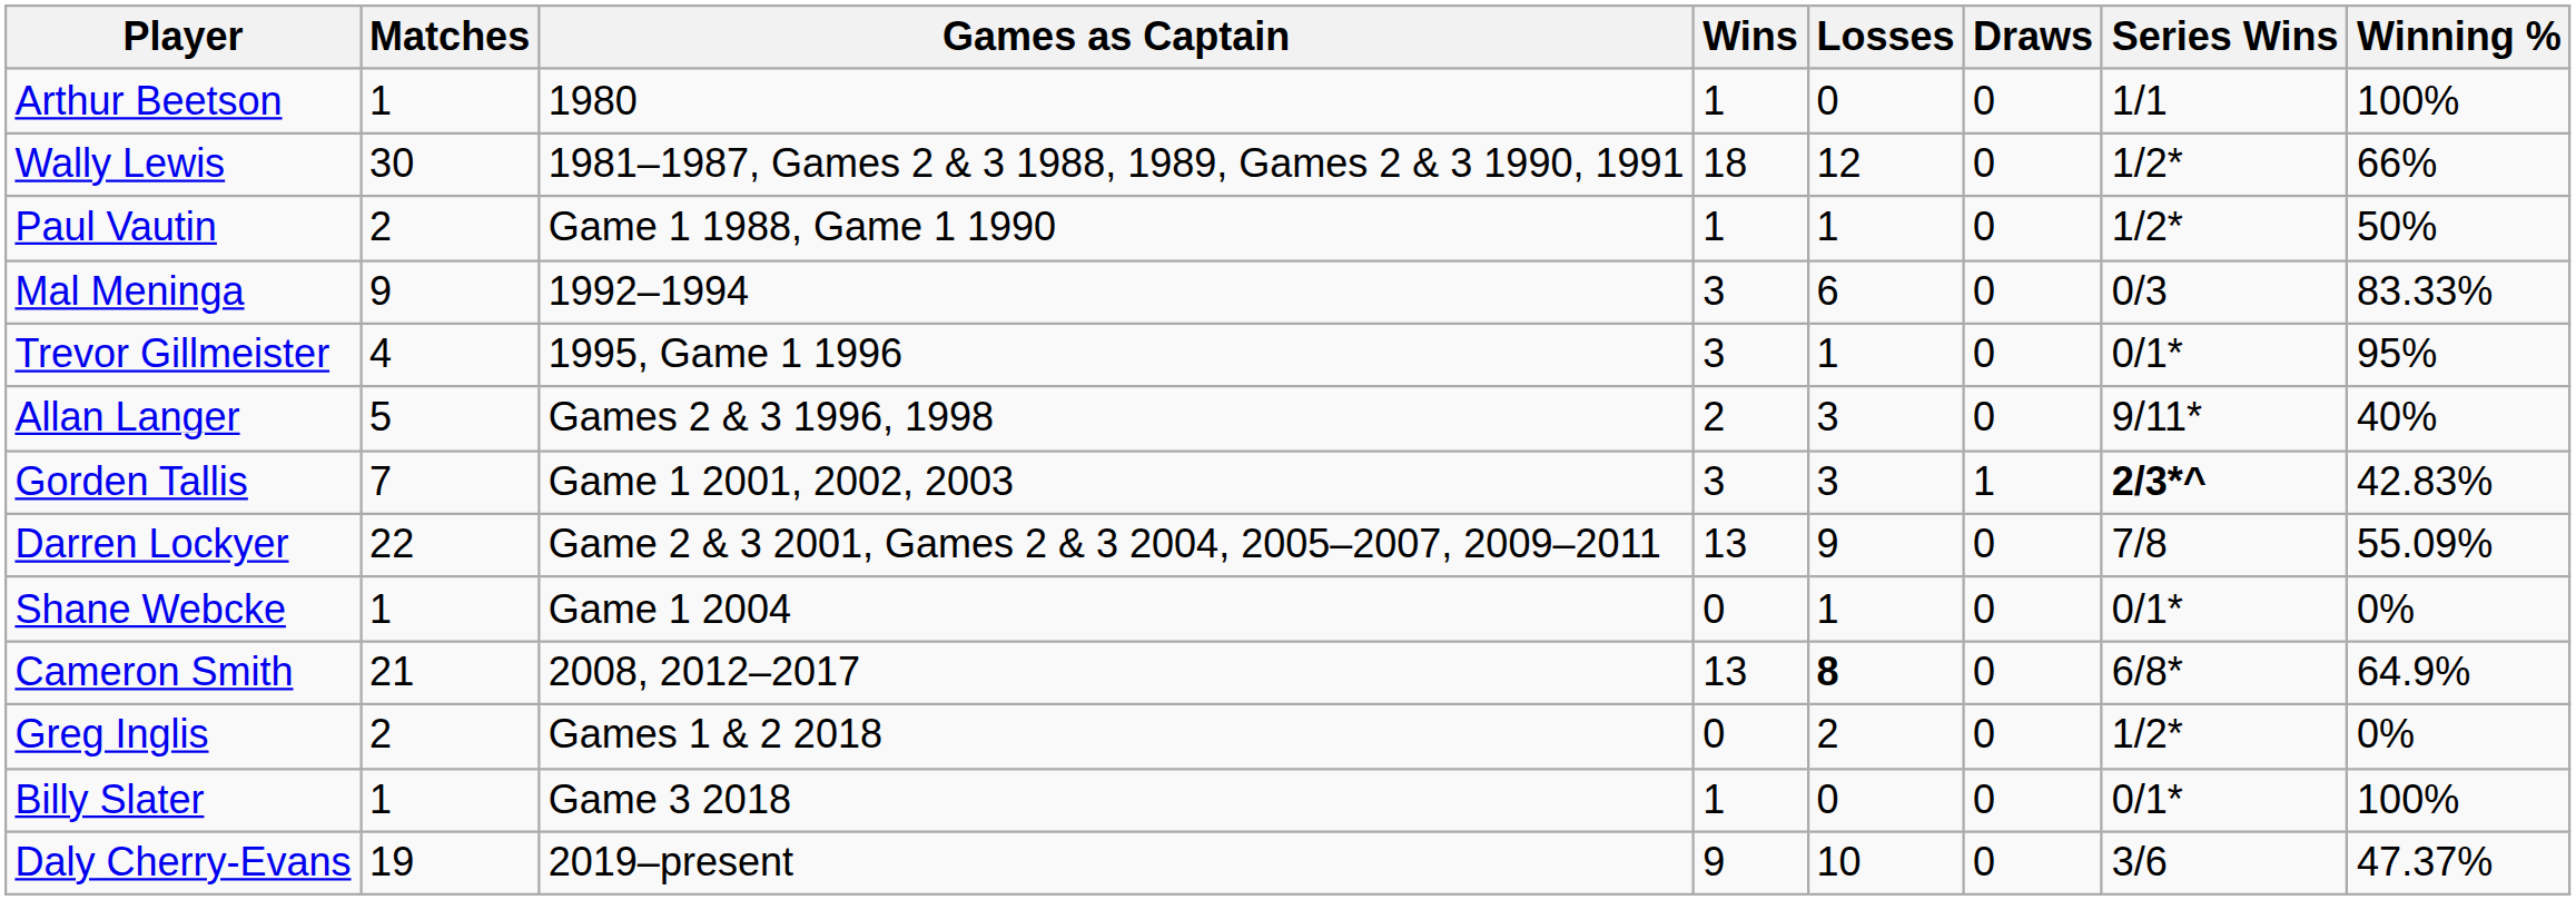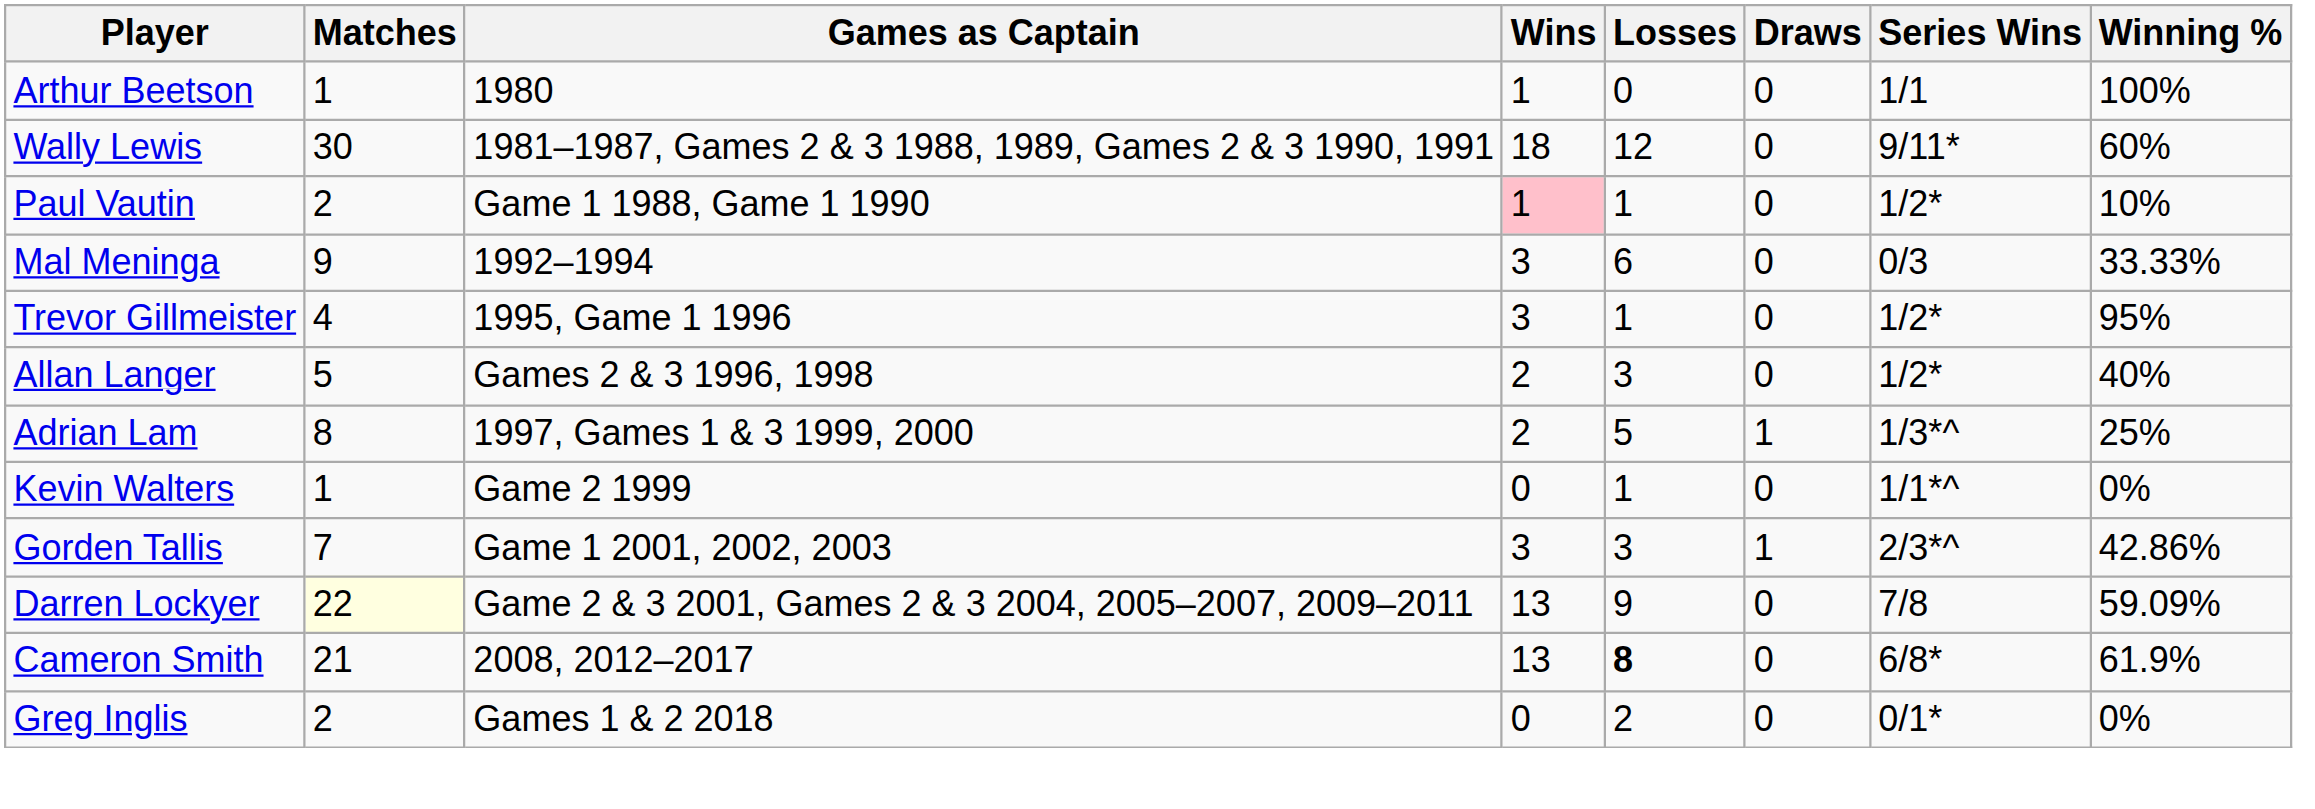 <table class="wikitable">
 <tr>
 <th>Player</th>
 <th>Matches</th>
 <th>Games as Captain</th>
 <th>Wins</th>
 <th>Losses</th>
 <th>Draws</th>
 <th>Series Wins</th>
 <th>Winning %</th>
 </tr>
 <tr>
 <td><a href='#'>Arthur Beetson</a></td>
 <td>1</td>
 <td>1980</td>
 <td>1</td>
 <td>0</td>
 <td>0</td>
 <td>1/1</td>
 <td>100%</td>
 </tr>
 <tr>
 <td><a href='#'>Wally Lewis</a></td>
 <td>30</td>
 <td>1981–1987, Games 2 & 3 1988, 1989, Games 2 & 3 1990, 1991</td>
 <td>18</td>
 <td>12</td>
 <td>0</td>
-<td>1/2*</td>
-<td>66%</td>
+<td>9/11*</td>
+<td>60%</td>
 </tr>
 <tr>
 <td><a href='#'>Paul Vautin</a></td>
 <td>2</td>
 <td>Game 1 1988, Game 1 1990</td>
-<td>1</td>
+<td style="background: pink;">1</td>
 <td>1</td>
 <td>0</td>
 <td>1/2*</td>
-<td>50%</td>
+<td>10%</td>
 </tr>
 <tr>
 <td><a href='#'>Mal Meninga</a></td>
 <td>9</td>
 <td>1992–1994</td>
 <td>3</td>
 <td>6</td>
 <td>0</td>
 <td>0/3</td>
-<td>83.33%</td>
+<td>33.33%</td>
 </tr>
 <tr>
 <td><a href='#'>Trevor Gillmeister</a></td>
 <td>4</td>
 <td>1995, Game 1 1996</td>
 <td>3</td>
 <td>1</td>
 <td>0</td>
-<td>0/1*</td>
+<td>1/2*</td>
 <td>95%</td>
 </tr>
 <tr>
 <td><a href='#'>Allan Langer</a></td>
 <td>5</td>
 <td>Games 2 & 3 1996, 1998</td>
 <td>2</td>
 <td>3</td>
 <td>0</td>
-<td>9/11*</td>
+<td>1/2*</td>
 <td>40%</td>
+</tr>
+<tr>
+<td><a href='#'>Adrian Lam</a></td>
+<td>8</td>
+<td>1997, Games 1 & 3 1999, 2000</td>
+<td>2</td>
+<td>5</td>
+<td>1</td>
+<td>1/3*^</td>
+<td>25%</td>
+</tr>
+<tr>
+<td><a href='#'>Kevin Walters</a></td>
+<td>1</td>
+<td>Game 2 1999</td>
+<td>0</td>
+<td>1</td>
+<td>0</td>
+<td>1/1*^</td>
+<td>0%</td>
 </tr>
 <tr>
 <td><a href='#'>Gorden Tallis</a></td>
 <td>7</td>
 <td>Game 1 2001, 2002, 2003</td>
 <td>3</td>
 <td>3</td>
 <td>1</td>
-<td><strong>2/3*^</strong></td>
-<td>42.83%</td>
+<td>2/3*^</td>
+<td>42.86%</td>
 </tr>
 <tr>
 <td><a href='#'>Darren Lockyer</a></td>
-<td>22</td>
+<td style="background: lightyellow;">22</td>
 <td>Game 2 & 3 2001, Games 2 & 3 2004, 2005–2007, 2009–2011</td>
 <td>13</td>
 <td>9</td>
 <td>0</td>
 <td>7/8</td>
-<td>55.09%</td>
-</tr>
-<tr>
-<td><a href='#'>Shane Webcke</a></td>
-<td>1</td>
-<td>Game 1 2004</td>
-<td>0</td>
-<td>1</td>
-<td>0</td>
-<td>0/1*</td>
-<td>0%</td>
+<td>59.09%</td>
 </tr>
 <tr>
 <td><a href='#'>Cameron Smith</a></td>
 <td>21</td>
 <td>2008, 2012–2017</td>
 <td>13</td>
 <td><strong>8</strong></td>
 <td>0</td>
 <td>6/8*</td>
-<td>64.9%</td>
+<td>61.9%</td>
 </tr>
 <tr>
 <td><a href='#'>Greg Inglis</a></td>
 <td>2</td>
 <td>Games 1 & 2 2018</td>
 <td>0</td>
 <td>2</td>
 <td>0</td>
-<td>1/2*</td>
+<td>0/1*</td>
 <td>0%</td>
 </tr>
-<tr>
-<td><a href='#'>Billy Slater</a></td>
-<td>1</td>
-<td>Game 3 2018</td>
-<td>1</td>
-<td>0</td>
-<td>0</td>
-<td>0/1*</td>
-<td>100%</td>
-</tr>
-<tr>
-<td><a href='#'>Daly Cherry-Evans</a></td>
-<td>19</td>
-<td>2019–present</td>
-<td>9</td>
-<td>10</td>
-<td>0</td>
-<td>3/6</td>
-<td>47.37%</td>
-</tr>
 </table>
